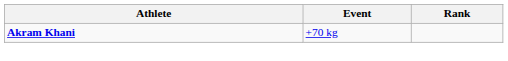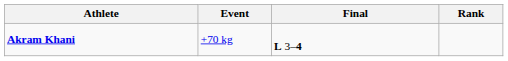 <table class="wikitable" width="50%" style="text-align:left; font-size:90%">
 <tr>
 <th width="15%">Athlete</th>
 <th width="5%">Event</th>
+<th width="13%">Final</th>
 <th width="4%">Rank</th>
 </tr>
 <tr>
 <td><strong><a href='#'>Akram Khani</a></strong></td>
 <td><a href='#'>+70 kg</a></td>
+<td><br><strong>L</strong> 3–<strong>4</strong></td>
 <td align=center></td>
 </tr>
 </table>
